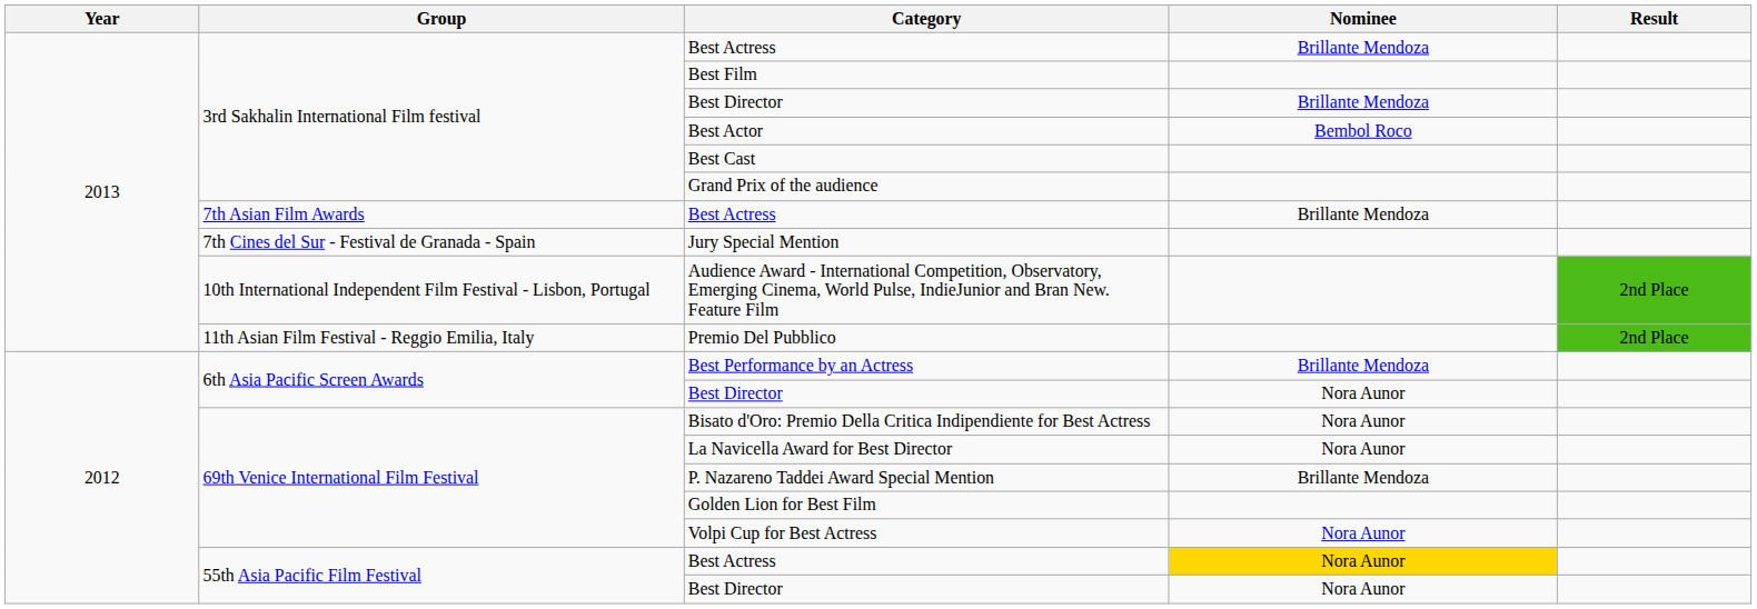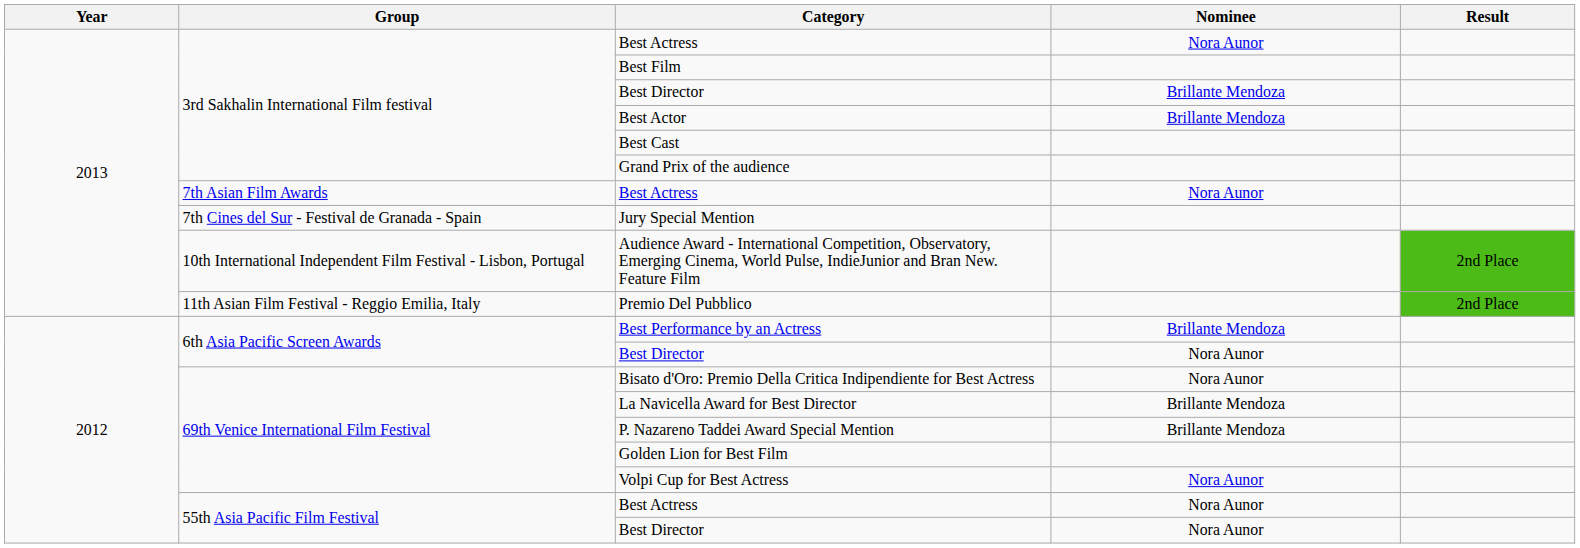 <table width="80%" class="wikitable sortable">
 <tr>
 <th width="10%">Year</th>
 <th width="25%">Group</th>
 <th width="25%">Category</th>
 <th width="20%">Nominee</th>
 <th width="10%">Result</th>
 </tr>
 <tr>
 <td rowspan="10" align="center">2013</td>
 <td rowspan="6" align="left">3rd Sakhalin International Film festival</td>
 <td align="left">Best Actress</td>
-<td align="center"><a href='#'>Brillante Mendoza</a></td>
+<td align="center"><a href='#'>Nora Aunor</a></td>
 <td></td>
 </tr>
 <tr>
 <td align="left">Best Film</td>
 <td align="center"></td>
 <td></td>
 </tr>
 <tr>
 <td align="left">Best Director</td>
 <td align="center"><a href='#'>Brillante Mendoza</a></td>
 <td></td>
 </tr>
 <tr>
 <td align="left">Best Actor</td>
-<td align="center"><a href='#'>Bembol Roco</a></td>
+<td align="center"><a href='#'>Brillante Mendoza</a></td>
 <td></td>
 </tr>
 <tr>
 <td align="left">Best Cast</td>
 <td align="center"></td>
 <td></td>
 </tr>
 <tr>
 <td align="left">Grand Prix of the audience</td>
 <td align="center"></td>
 <td></td>
 </tr>
 <tr>
 <td><a href='#'>7th Asian Film Awards</a></td>
 <td><a href='#'>Best Actress</a></td>
-<td align="center">Brillante Mendoza</td>
+<td align="center"><a href='#'>Nora Aunor</a></td>
 <td></td>
 </tr>
 <tr>
 <td>7th <a href='#'>Cines del Sur</a> - Festival de Granada - Spain</td>
 <td>Jury Special Mention</td>
 <td align="center"></td>
 <td></td>
 </tr>
 <tr>
 <td>10th International Independent Film Festival - Lisbon, Portugal</td>
 <td>Audience Award - International Competition, Observatory, Emerging Cinema, World Pulse, IndieJunior and Bran New.<br>Feature Film</td>
 <td align="center"></td>
 <td style="text-align:center; background:#4cbb17;">2nd Place</td>
 </tr>
 <tr>
 <td>11th Asian Film Festival - Reggio Emilia, Italy</td>
 <td>Premio Del Pubblico</td>
 <td align="center"></td>
 <td style="text-align:center; background:#4cbb17;">2nd Place</td>
 </tr>
 <tr>
 <td rowspan="9" align="center">2012</td>
 <td rowspan="2" align="left">6th <a href='#'>Asia Pacific Screen Awards</a> </td>
 <td align="left"><a href='#'>Best Performance by an Actress</a></td>
 <td align="center"><a href='#'>Brillante Mendoza</a></td>
 <td></td>
 </tr>
 <tr>
 <td align="left"><a href='#'>Best Director</a></td>
 <td align="center">Nora Aunor</td>
 <td></td>
 </tr>
 <tr>
 <td rowspan="5" align="left"><a href='#'>69th Venice International Film Festival</a></td>
 <td align="left">Bisato d'Oro: Premio Della Critica Indipendiente for Best Actress</td>
 <td align="center">Nora Aunor</td>
 <td></td>
 </tr>
 <tr>
 <td align="left">La Navicella Award for Best Director</td>
-<td align="center">Nora Aunor</td>
+<td align="center">Brillante Mendoza</td>
 <td></td>
 </tr>
 <tr>
 <td align="left">P. Nazareno Taddei Award Special Mention</td>
 <td align="center">Brillante Mendoza</td>
 <td></td>
 </tr>
 <tr>
 <td align="left">Golden Lion for Best Film</td>
 <td align="center"></td>
 <td></td>
 </tr>
 <tr>
 <td align="left">Volpi Cup for Best Actress</td>
 <td align="center"><a href='#'>Nora Aunor</a></td>
 <td></td>
 </tr>
 <tr>
 <td rowspan="2" align="left">55th <a href='#'>Asia Pacific Film Festival</a></td>
 <td align="left">Best Actress</td>
-<td align="center" style="background: gold;">Nora Aunor</td>
+<td align="center">Nora Aunor</td>
 <td></td>
 </tr>
 <tr>
 <td align="left">Best Director</td>
 <td align="center">Nora Aunor</td>
 <td></td>
 </tr>
 </table>
